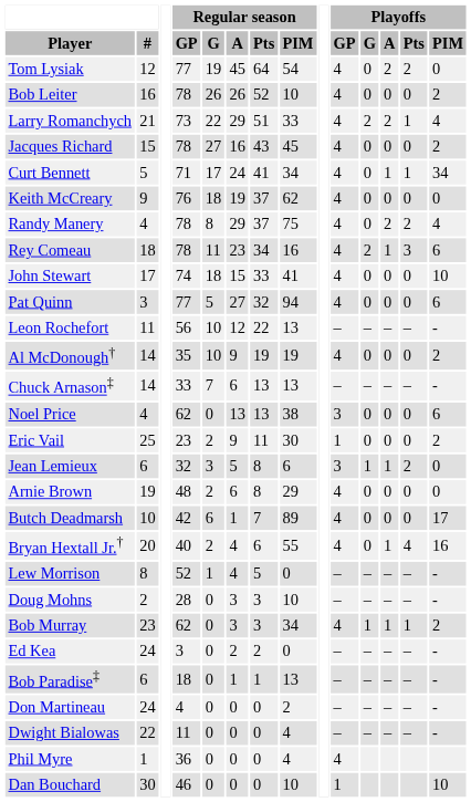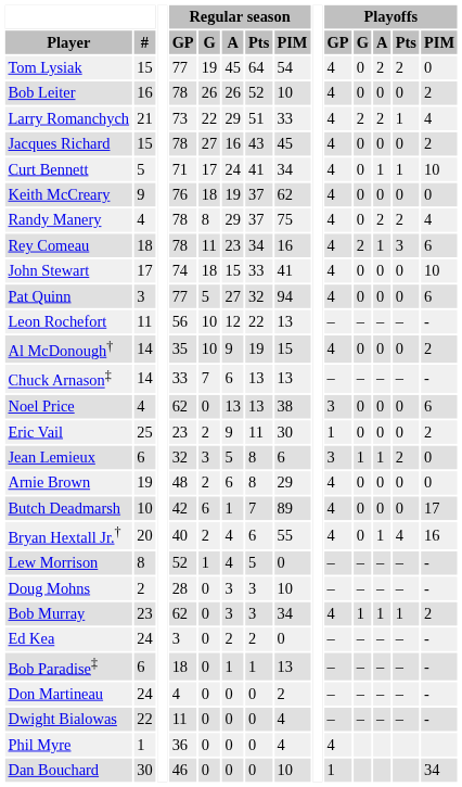 <table BORDER="0" CELLPADDING="3" CELLSPACING="2" ID="Table1">
 <tr ALIGN="center" bgcolor="#c0c0c0">
 <th ALIGN="center" colspan="2" bgcolor="#ffffff"> </th>
 <th ALIGN="center" rowspan="99" bgcolor="#ffffff"> </th>
 <th ALIGN="center" colspan="5">Regular season</th>
 <th ALIGN="center" rowspan="99" bgcolor="#ffffff"> </th>
 <th ALIGN="center" colspan="5">Playoffs</th>
 </tr>
 <tr ALIGN="center" bgcolor="#c0c0c0">
 <th ALIGN="center">Player</th>
 <th ALIGN="center">#</th>
 <th ALIGN="center">GP</th>
 <th ALIGN="center">G</th>
 <th ALIGN="center">A</th>
 <th ALIGN="center">Pts</th>
 <th ALIGN="center">PIM</th>
 <th ALIGN="center">GP</th>
 <th ALIGN="center">G</th>
 <th ALIGN="center">A</th>
 <th ALIGN="center">Pts</th>
 <th ALIGN="center">PIM</th>
 </tr>
 <tr bgcolor="#f0f0f0">
 <td><a href='#'>Tom Lysiak</a></td>
-<td>12</td>
+<td>15</td>
 <td>77</td>
 <td>19</td>
 <td>45</td>
 <td>64</td>
 <td>54</td>
 <td>4</td>
 <td>0</td>
 <td>2</td>
 <td>2</td>
 <td>0</td>
 </tr>
 <tr bgcolor="#e0e0e0">
 <td><a href='#'>Bob Leiter</a></td>
 <td>16</td>
 <td>78</td>
 <td>26</td>
 <td>26</td>
 <td>52</td>
 <td>10</td>
 <td>4</td>
 <td>0</td>
 <td>0</td>
 <td>0</td>
 <td>2</td>
 </tr>
 <tr bgcolor="#f0f0f0">
 <td><a href='#'>Larry Romanchych</a></td>
 <td>21</td>
 <td>73</td>
 <td>22</td>
 <td>29</td>
 <td>51</td>
 <td>33</td>
 <td>4</td>
 <td>2</td>
 <td>2</td>
 <td>1</td>
 <td>4</td>
 </tr>
 <tr bgcolor="#e0e0e0">
 <td><a href='#'>Jacques Richard</a></td>
 <td>15</td>
 <td>78</td>
 <td>27</td>
 <td>16</td>
 <td>43</td>
 <td>45</td>
 <td>4</td>
 <td>0</td>
 <td>0</td>
 <td>0</td>
 <td>2</td>
 </tr>
 <tr bgcolor="#f0f0f0">
 <td><a href='#'>Curt Bennett</a></td>
 <td>5</td>
 <td>71</td>
 <td>17</td>
 <td>24</td>
 <td>41</td>
 <td>34</td>
 <td>4</td>
 <td>0</td>
 <td>1</td>
 <td>1</td>
-<td>34</td>
+<td>10</td>
 </tr>
 <tr bgcolor="#e0e0e0">
 <td><a href='#'>Keith McCreary</a></td>
 <td>9</td>
 <td>76</td>
 <td>18</td>
 <td>19</td>
 <td>37</td>
 <td>62</td>
 <td>4</td>
 <td>0</td>
 <td>0</td>
 <td>0</td>
 <td>0</td>
 </tr>
 <tr bgcolor="#f0f0f0">
 <td><a href='#'>Randy Manery</a></td>
 <td>4</td>
 <td>78</td>
 <td>8</td>
 <td>29</td>
 <td>37</td>
 <td>75</td>
 <td>4</td>
 <td>0</td>
 <td>2</td>
 <td>2</td>
 <td>4</td>
 </tr>
 <tr bgcolor="#e0e0e0">
 <td><a href='#'>Rey Comeau</a></td>
 <td>18</td>
 <td>78</td>
 <td>11</td>
 <td>23</td>
 <td>34</td>
 <td>16</td>
 <td>4</td>
 <td>2</td>
 <td>1</td>
 <td>3</td>
 <td>6</td>
 </tr>
 <tr bgcolor="#f0f0f0">
 <td><a href='#'>John Stewart</a></td>
 <td>17</td>
 <td>74</td>
 <td>18</td>
 <td>15</td>
 <td>33</td>
 <td>41</td>
 <td>4</td>
 <td>0</td>
 <td>0</td>
 <td>0</td>
 <td>10</td>
 </tr>
 <tr bgcolor="#e0e0e0">
 <td><a href='#'>Pat Quinn</a></td>
 <td>3</td>
 <td>77</td>
 <td>5</td>
 <td>27</td>
 <td>32</td>
 <td>94</td>
 <td>4</td>
 <td>0</td>
 <td>0</td>
 <td>0</td>
 <td>6</td>
 </tr>
 <tr bgcolor="#f0f0f0">
 <td><a href='#'>Leon Rochefort</a></td>
 <td>11</td>
 <td>56</td>
 <td>10</td>
 <td>12</td>
 <td>22</td>
 <td>13</td>
 <td>–</td>
 <td>–</td>
 <td>–</td>
 <td>–</td>
 <td>-</td>
 </tr>
 <tr bgcolor="#e0e0e0">
 <td><a href='#'>Al McDonough</a><sup>†</sup></td>
 <td>14</td>
 <td>35</td>
 <td>10</td>
 <td>9</td>
 <td>19</td>
-<td>19</td>
+<td>15</td>
 <td>4</td>
 <td>0</td>
 <td>0</td>
 <td>0</td>
 <td>2</td>
 </tr>
 <tr bgcolor="#f0f0f0">
 <td><a href='#'>Chuck Arnason</a><sup>‡</sup></td>
 <td>14</td>
 <td>33</td>
 <td>7</td>
 <td>6</td>
 <td>13</td>
 <td>13</td>
 <td>–</td>
 <td>–</td>
 <td>–</td>
 <td>–</td>
 <td>-</td>
 </tr>
 <tr bgcolor="#e0e0e0">
 <td><a href='#'>Noel Price</a></td>
 <td>4</td>
 <td>62</td>
 <td>0</td>
 <td>13</td>
 <td>13</td>
 <td>38</td>
 <td>3</td>
 <td>0</td>
 <td>0</td>
 <td>0</td>
 <td>6</td>
 </tr>
 <tr bgcolor="#f0f0f0">
 <td><a href='#'>Eric Vail</a></td>
 <td>25</td>
 <td>23</td>
 <td>2</td>
 <td>9</td>
 <td>11</td>
 <td>30</td>
 <td>1</td>
 <td>0</td>
 <td>0</td>
 <td>0</td>
 <td>2</td>
 </tr>
 <tr bgcolor="#e0e0e0">
 <td><a href='#'>Jean Lemieux</a></td>
 <td>6</td>
 <td>32</td>
 <td>3</td>
 <td>5</td>
 <td>8</td>
 <td>6</td>
 <td>3</td>
 <td>1</td>
 <td>1</td>
 <td>2</td>
 <td>0</td>
 </tr>
 <tr bgcolor="#f0f0f0">
 <td><a href='#'>Arnie Brown</a></td>
 <td>19</td>
 <td>48</td>
 <td>2</td>
 <td>6</td>
 <td>8</td>
 <td>29</td>
 <td>4</td>
 <td>0</td>
 <td>0</td>
 <td>0</td>
 <td>0</td>
 </tr>
 <tr bgcolor="#e0e0e0">
 <td><a href='#'>Butch Deadmarsh</a></td>
 <td>10</td>
 <td>42</td>
 <td>6</td>
 <td>1</td>
 <td>7</td>
 <td>89</td>
 <td>4</td>
 <td>0</td>
 <td>0</td>
 <td>0</td>
 <td>17</td>
 </tr>
 <tr bgcolor="#f0f0f0">
 <td><a href='#'>Bryan Hextall Jr.</a><sup>†</sup></td>
 <td>20</td>
 <td>40</td>
 <td>2</td>
 <td>4</td>
 <td>6</td>
 <td>55</td>
 <td>4</td>
 <td>0</td>
 <td>1</td>
 <td>4</td>
 <td>16</td>
 </tr>
 <tr bgcolor="#e0e0e0">
 <td><a href='#'>Lew Morrison</a></td>
 <td>8</td>
 <td>52</td>
 <td>1</td>
 <td>4</td>
 <td>5</td>
 <td>0</td>
 <td>–</td>
 <td>–</td>
 <td>–</td>
 <td>–</td>
 <td>-</td>
 </tr>
 <tr bgcolor="#f0f0f0">
 <td><a href='#'>Doug Mohns</a></td>
 <td>2</td>
 <td>28</td>
 <td>0</td>
 <td>3</td>
 <td>3</td>
 <td>10</td>
 <td>–</td>
 <td>–</td>
 <td>–</td>
 <td>–</td>
 <td>-</td>
 </tr>
 <tr bgcolor="#e0e0e0">
 <td><a href='#'>Bob Murray</a></td>
 <td>23</td>
 <td>62</td>
 <td>0</td>
 <td>3</td>
 <td>3</td>
 <td>34</td>
 <td>4</td>
 <td>1</td>
 <td>1</td>
 <td>1</td>
 <td>2</td>
 </tr>
 <tr bgcolor="#f0f0f0">
 <td><a href='#'>Ed Kea</a></td>
 <td>24</td>
 <td>3</td>
 <td>0</td>
 <td>2</td>
 <td>2</td>
 <td>0</td>
 <td>–</td>
 <td>–</td>
 <td>–</td>
 <td>–</td>
 <td>-</td>
 </tr>
 <tr bgcolor="#e0e0e0">
 <td><a href='#'>Bob Paradise</a><sup>‡</sup></td>
 <td>6</td>
 <td>18</td>
 <td>0</td>
 <td>1</td>
 <td>1</td>
 <td>13</td>
 <td>–</td>
 <td>–</td>
 <td>–</td>
 <td>–</td>
 <td>-</td>
 </tr>
 <tr bgcolor="#f0f0f0">
 <td><a href='#'>Don Martineau</a></td>
 <td>24</td>
 <td>4</td>
 <td>0</td>
 <td>0</td>
 <td>0</td>
 <td>2</td>
 <td>–</td>
 <td>–</td>
 <td>–</td>
 <td>–</td>
 <td>-</td>
 </tr>
 <tr bgcolor="#e0e0e0">
 <td><a href='#'>Dwight Bialowas</a></td>
 <td>22</td>
 <td>11</td>
 <td>0</td>
 <td>0</td>
 <td>0</td>
 <td>4</td>
 <td>–</td>
 <td>–</td>
 <td>–</td>
 <td>–</td>
 <td>-</td>
 </tr>
 <tr bgcolor="#f0f0f0">
 <td><a href='#'>Phil Myre</a></td>
 <td>1</td>
 <td>36</td>
 <td>0</td>
 <td>0</td>
 <td>0</td>
 <td>4</td>
 <td>4</td>
 <td></td>
 <td></td>
 <td></td>
 <td></td>
 </tr>
 <tr bgcolor="#e0e0e0">
 <td><a href='#'>Dan Bouchard</a></td>
 <td>30</td>
 <td>46</td>
 <td>0</td>
 <td>0</td>
 <td>0</td>
 <td>10</td>
 <td>1</td>
 <td></td>
 <td></td>
 <td></td>
-<td>10</td>
+<td>34</td>
 </tr>
 </table>
